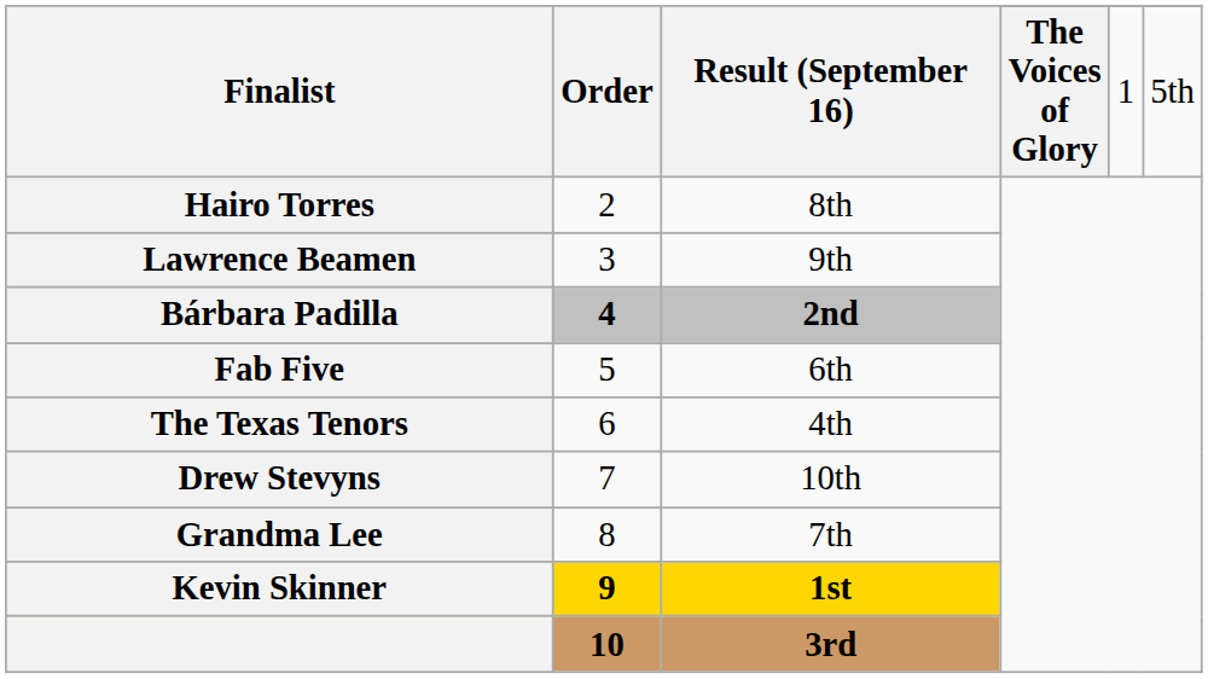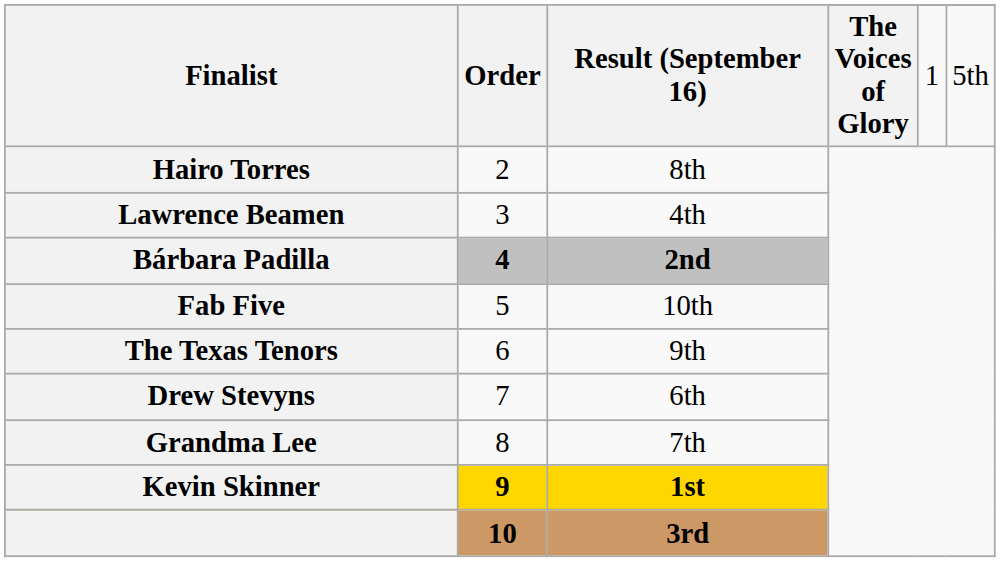 <table class="wikitable plainrowheaders sortable" style="text-align:center" width="35%;">
 <tr>
 <th scope="col" rowspan="2" class="unsortable" style="width:17em;">Finalist</th>
 <th scope="col" rowspan="2" style="width:1em;">Order</th>
 <th data-sort-type="number" scope="col" rowspan="2" style="width:10em;">Result (September 16)</th>
 </tr>
 <tr>
 <th scope="row">The Voices of Glory</th>
 <td>1</td>
 <td>5th</td>
 </tr>
 <tr>
 <th scope="row">Hairo Torres</th>
 <td>2</td>
 <td>8th</td>
 </tr>
 <tr>
 <th scope="row">Lawrence Beamen</th>
 <td>3</td>
-<td>9th</td>
+<td>4th</td>
 </tr>
 <tr style="background:silver;">
 <th scope="row"><strong>Bárbara Padilla</strong></th>
 <td><strong>4</strong></td>
 <td><strong>2nd</strong></td>
 </tr>
 <tr>
 <th scope="row">Fab Five</th>
 <td>5</td>
-<td>6th</td>
+<td>10th</td>
 </tr>
 <tr>
 <th scope="row">The Texas Tenors</th>
 <td>6</td>
-<td>4th</td>
+<td>9th</td>
 </tr>
 <tr>
 <th scope="row">Drew Stevyns</th>
 <td>7</td>
-<td>10th</td>
+<td>6th</td>
 </tr>
 <tr>
 <th scope="row">Grandma Lee</th>
 <td>8</td>
 <td>7th</td>
 </tr>
 <tr style="background:gold;">
 <th scope="row"><strong>Kevin Skinner</strong></th>
 <td><strong>9</strong></td>
 <td><strong>1st</strong></td>
 </tr>
 <tr style="background:#c96;">
 <th scope="row"><strong></strong></th>
 <td><strong>10</strong></td>
 <td><strong>3rd</strong></td>
 </tr>
 </table>
